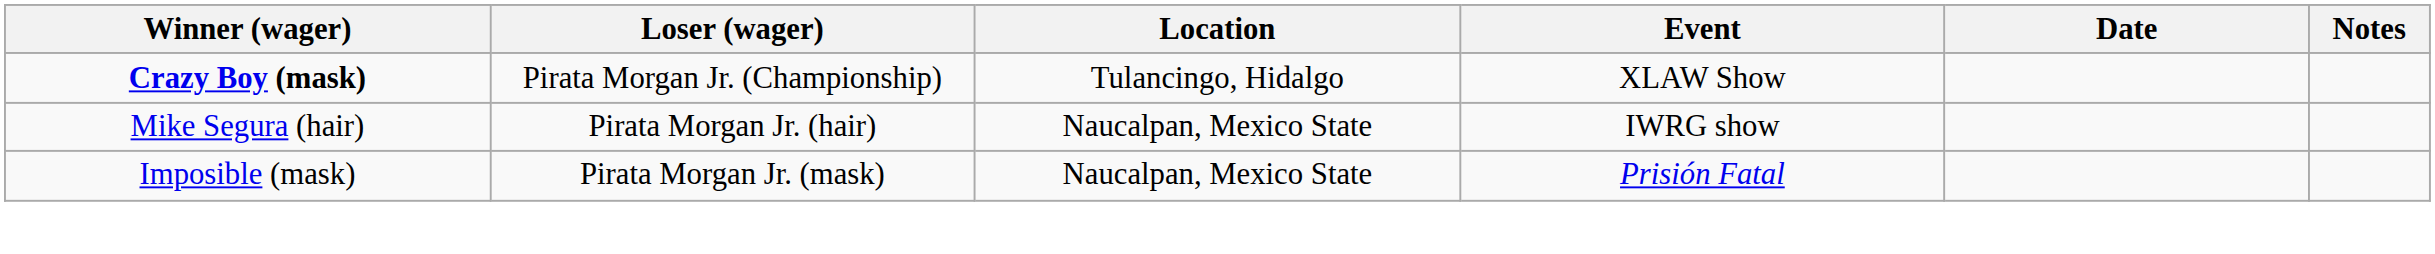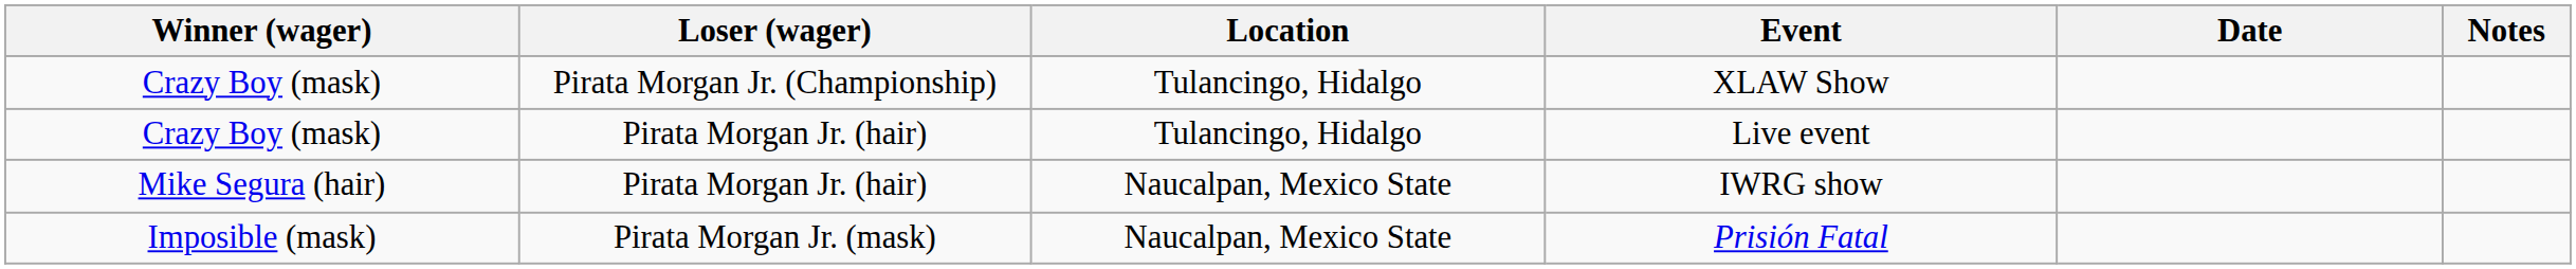 <table class="wikitable sortable" width=100%  style="text-align: center">
 <tr>
 <th width=20% scope="col">Winner (wager)</th>
 <th width=20% scope="col">Loser (wager)</th>
 <th width=20% scope="col">Location</th>
 <th width=20% scope="col">Event</th>
 <th width=15% scope="col">Date</th>
 <th class="unsortable" width=5% scope="col">Notes</th>
 </tr>
 <tr>
-<td><strong><a href='#'>Crazy Boy</a> (mask)</strong></td>
+<td><a href='#'>Crazy Boy</a> (mask)</td>
 <td>Pirata Morgan Jr. (Championship)</td>
 <td>Tulancingo, Hidalgo</td>
 <td>XLAW Show</td>
+<td></td>
+<td></td>
+</tr>
+<tr>
+<td><a href='#'>Crazy Boy</a> (mask)</td>
+<td>Pirata Morgan Jr. (hair)</td>
+<td>Tulancingo, Hidalgo</td>
+<td>Live event</td>
 <td></td>
 <td></td>
 </tr>
 <tr>
 <td><a href='#'>Mike Segura</a> (hair)</td>
 <td>Pirata Morgan Jr. (hair)</td>
 <td>Naucalpan, Mexico State</td>
 <td>IWRG show</td>
 <td></td>
 <td></td>
 </tr>
 <tr>
 <td><a href='#'>Imposible</a> (mask)</td>
 <td>Pirata Morgan Jr. (mask)</td>
 <td>Naucalpan, Mexico State</td>
 <td><em><a href='#'>Prisión Fatal</a></em></td>
 <td></td>
 <td> </td>
 </tr>
 </table>
